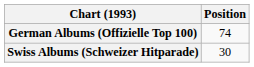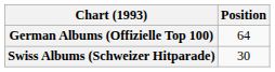 <table class="wikitable sortable plainrowheaders" style="text-align:center">
 <tr>
 <th scope="col">Chart (1993)</th>
 <th scope="col">Position</th>
 </tr>
 <tr>
 <th scope="row">German Albums (Offizielle Top 100)</th>
-<td>74</td>
+<td>64</td>
 </tr>
 <tr>
 <th scope="row">Swiss Albums (Schweizer Hitparade)</th>
 <td>30</td>
 </tr>
 </table>
